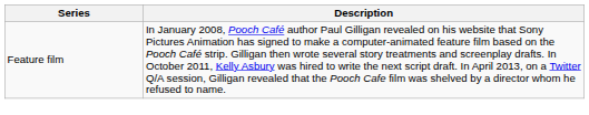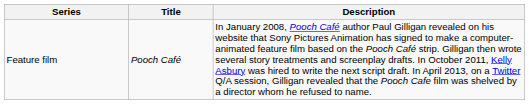 <table class="wikitable">
 <tr>
 <th style="width:150pt;">Series</th>
+<th style="width:100pt;">Title</th>
 <th>Description</th>
 </tr>
 <tr>
 <td>Feature film</td>
+<td><em>Pooch Café</em></td>
 <td>In January 2008, <em><a href='#'>Pooch Café</a></em> author Paul Gilligan revealed on his website that Sony Pictures Animation has signed to make a computer-animated feature film based on the <em>Pooch Café</em> strip. Gilligan then wrote several story treatments and screenplay drafts. In October 2011, <a href='#'>Kelly Asbury</a> was hired to write the next script draft. In April 2013, on a <a href='#'>Twitter</a> Q/A session, Gilligan revealed that the <em>Pooch Cafe</em> film was shelved by a director whom he refused to name.</td>
 </tr>
 </table>
